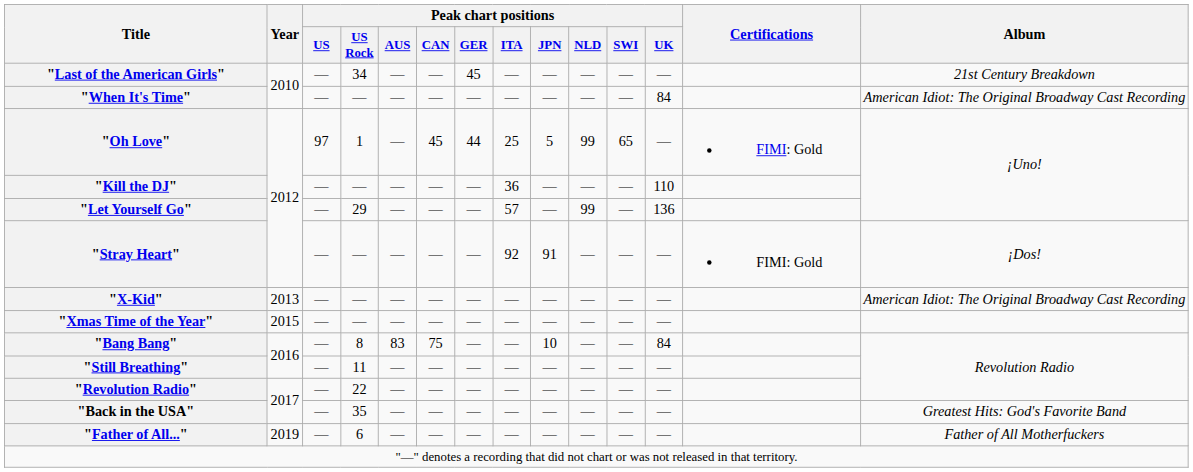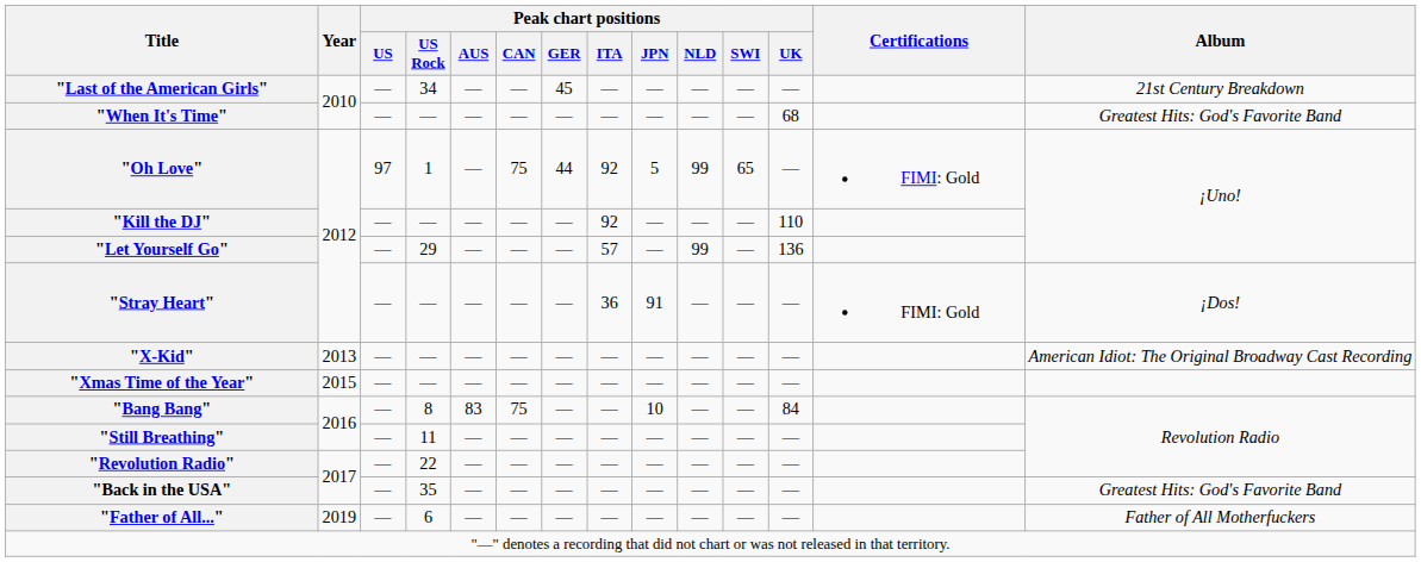 <table class="wikitable plainrowheaders" style="text-align:center;" border="1">
 <tr>
 <th rowspan="2" scope="col" style="width:18em;">Title</th>
 <th rowspan="2" scope="col">Year</th>
 <th colspan="10" scope="col">Peak chart positions</th>
 <th rowspan="2" scope="col" style="width:12em;"><a href='#'>Certifications</a></th>
 <th rowspan="2">Album</th>
 </tr>
 <tr>
 <th scope="col" style="width:2.5em;font-size:90%;"><a href='#'>US</a><br></th>
 <th scope="col" style="width:2.5em;font-size:90%;"><a href='#'>US<br>Rock</a><br></th>
 <th scope="col" style="width:2.5em;font-size:90%;"><a href='#'>AUS</a><br></th>
 <th scope="col" style="width:2.5em;font-size:90%;"><a href='#'>CAN</a><br></th>
 <th scope="col" style="width:2.5em;font-size:90%;"><a href='#'>GER</a><br></th>
 <th scope="col" style="width:2.5em;font-size:90%;"><a href='#'>ITA</a><br></th>
 <th scope="col" style="width:2.5em;font-size:90%;"><a href='#'>JPN</a><br></th>
 <th scope="col" style="width:2.5em;font-size:90%;"><a href='#'>NLD</a><br></th>
 <th scope="col" style="width:2.5em;font-size:90%;"><a href='#'>SWI</a><br></th>
 <th scope="col" style="width:2.5em;font-size:90%;"><a href='#'>UK</a><br></th>
 </tr>
 <tr>
 <th scope="row">"<a href='#'>Last of the American Girls</a>"</th>
 <td rowspan="2">2010</td>
 <td>—</td>
 <td>34</td>
 <td>—</td>
 <td>—</td>
 <td>45</td>
 <td>—</td>
 <td>—</td>
 <td>—</td>
 <td>—</td>
 <td>—</td>
 <td></td>
 <td><em>21st Century Breakdown</em></td>
 </tr>
 <tr>
 <th scope="row">"<a href='#'>When It's Time</a>"</th>
 <td>—</td>
 <td>—</td>
 <td>—</td>
 <td>—</td>
 <td>—</td>
 <td>—</td>
 <td>—</td>
 <td>—</td>
 <td>—</td>
-<td>84</td>
+<td>68</td>
 <td></td>
-<td><em>American Idiot: The Original Broadway Cast Recording</em></td>
+<td><em>Greatest Hits: God's Favorite Band</em></td>
 </tr>
 <tr>
 <th scope="row">"<a href='#'>Oh Love</a>"</th>
 <td rowspan="4">2012</td>
 <td>97</td>
 <td>1</td>
 <td>—</td>
-<td>45</td>
+<td>75</td>
 <td>44</td>
-<td>25</td>
+<td>92</td>
 <td>5</td>
 <td>99</td>
 <td>65</td>
 <td>—</td>
 <td><br><ul><li><a href='#'>FIMI</a>: Gold</li></ul></td>
 <td rowspan="3"><em>¡Uno!</em></td>
 </tr>
 <tr>
 <th scope="row">"<a href='#'>Kill the DJ</a>"</th>
 <td>—</td>
 <td>—</td>
 <td>—</td>
 <td>—</td>
 <td>—</td>
-<td>36</td>
+<td>92</td>
 <td>—</td>
 <td>—</td>
 <td>—</td>
 <td>110</td>
 <td></td>
 </tr>
 <tr>
 <th scope="row">"<a href='#'>Let Yourself Go</a>"</th>
 <td>—</td>
 <td>29</td>
 <td>—</td>
 <td>—</td>
 <td>—</td>
 <td>57</td>
 <td>—</td>
 <td>99</td>
 <td>—</td>
 <td>136</td>
 <td></td>
 </tr>
 <tr>
 <th scope="row">"<a href='#'>Stray Heart</a>"</th>
 <td>—</td>
 <td>—</td>
 <td>—</td>
 <td>—</td>
 <td>—</td>
-<td>92</td>
+<td>36</td>
 <td>91</td>
 <td>—</td>
 <td>—</td>
 <td>—</td>
 <td><br><ul><li>FIMI: Gold</li></ul></td>
 <td><em>¡Dos!</em></td>
 </tr>
 <tr>
 <th scope="row">"<a href='#'>X-Kid</a>"</th>
 <td>2013</td>
 <td>—</td>
 <td>—</td>
 <td>—</td>
 <td>—</td>
 <td>—</td>
 <td>—</td>
 <td>—</td>
 <td>—</td>
 <td>—</td>
 <td>—</td>
 <td></td>
 <td><em>American Idiot: The Original Broadway Cast Recording</em></td>
 </tr>
 <tr>
 <th scope="row">"<a href='#'>Xmas Time of the Year</a>"</th>
 <td>2015</td>
 <td>—</td>
 <td>—</td>
 <td>—</td>
 <td>—</td>
 <td>—</td>
 <td>—</td>
 <td>—</td>
 <td>—</td>
 <td>—</td>
 <td>—</td>
 <td></td>
 <td></td>
 </tr>
 <tr>
 <th scope="row">"<a href='#'>Bang Bang</a>"</th>
 <td rowspan="2">2016</td>
 <td>—</td>
 <td>8</td>
 <td>83</td>
 <td>75</td>
 <td>—</td>
 <td>—</td>
 <td>10</td>
 <td>—</td>
 <td>—</td>
 <td>84</td>
 <td></td>
 <td rowspan="3"><em>Revolution Radio</em></td>
 </tr>
 <tr>
 <th scope="row">"<a href='#'>Still Breathing</a>"</th>
 <td>—</td>
 <td>11</td>
 <td>—</td>
 <td>—</td>
 <td>—</td>
 <td>—</td>
 <td>—</td>
 <td>—</td>
 <td>—</td>
 <td>—</td>
 <td></td>
 </tr>
 <tr>
 <th scope="row">"<a href='#'>Revolution Radio</a>"</th>
 <td rowspan="2">2017</td>
 <td>—</td>
 <td>22</td>
 <td>—</td>
 <td>—</td>
 <td>—</td>
 <td>—</td>
 <td>—</td>
 <td>—</td>
 <td>—</td>
 <td>—</td>
 <td></td>
 </tr>
 <tr>
 <th scope="row">"Back in the USA"</th>
 <td>—</td>
 <td>35</td>
 <td>—</td>
 <td>—</td>
 <td>—</td>
 <td>—</td>
 <td>—</td>
 <td>—</td>
 <td>—</td>
 <td>—</td>
 <td></td>
 <td><em>Greatest Hits: God's Favorite Band</em></td>
 </tr>
 <tr>
 <th scope="row">"<a href='#'>Father of All...</a>"</th>
 <td rowspan="1">2019</td>
 <td>—</td>
 <td>6</td>
 <td>—</td>
 <td>—</td>
 <td>—</td>
 <td>—</td>
 <td>—</td>
 <td>—</td>
 <td>—</td>
 <td>—</td>
 <td></td>
 <td><em>Father of All Motherfuckers</em></td>
 </tr>
 <tr>
 <td colspan="14" style="font-size:90%">"—" denotes a recording that did not chart or was not released in that territory.</td>
 </tr>
 </table>
